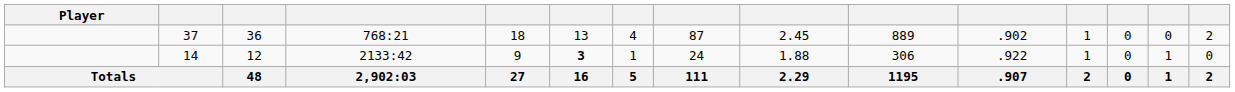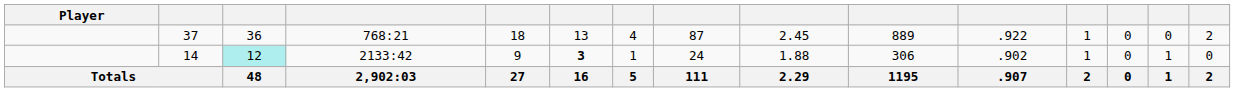 <table class="wikitable sortable" style="width:100%;">
 <tr style="text-align:center; background:#ddd;">
 <th>Player</th>
 <th></th>
 <th></th>
 <th></th>
 <th></th>
 <th></th>
 <th></th>
 <th></th>
 <th></th>
 <th></th>
 <th></th>
 <th></th>
 <th></th>
 <th></th>
 <th></th>
 </tr>
 <tr align=center>
 <td style=white-space:nowrap></td>
 <td>37</td>
 <td>36</td>
 <td>768:21</td>
 <td>18</td>
 <td>13</td>
 <td>4</td>
 <td>87</td>
 <td>2.45</td>
 <td>889</td>
-<td>.902</td>
+<td>.922</td>
 <td>1</td>
 <td>0</td>
 <td>0</td>
 <td>2</td>
 </tr>
 <tr align=center>
 <td style=white-space:nowrap></td>
 <td>14</td>
-<td>12</td>
+<td style="background: paleturquoise;">12</td>
 <td>2133:42</td>
 <td>9</td>
 <td><strong>3</strong></td>
 <td>1</td>
 <td>24</td>
 <td>1.88</td>
 <td>306</td>
-<td>.922</td>
+<td>.902</td>
 <td>1</td>
 <td>0</td>
 <td>1</td>
 <td>0</td>
 </tr>
 <tr class="unsortable">
 <th colspan=2>Totals</th>
 <th>48</th>
 <th>2,902:03</th>
 <th>27</th>
 <th>16</th>
 <th>5</th>
 <th>111</th>
 <th>2.29</th>
 <th>1195</th>
 <th>.907</th>
 <th>2</th>
 <th>0</th>
 <th>1</th>
 <th>2</th>
 </tr>
 </table>
